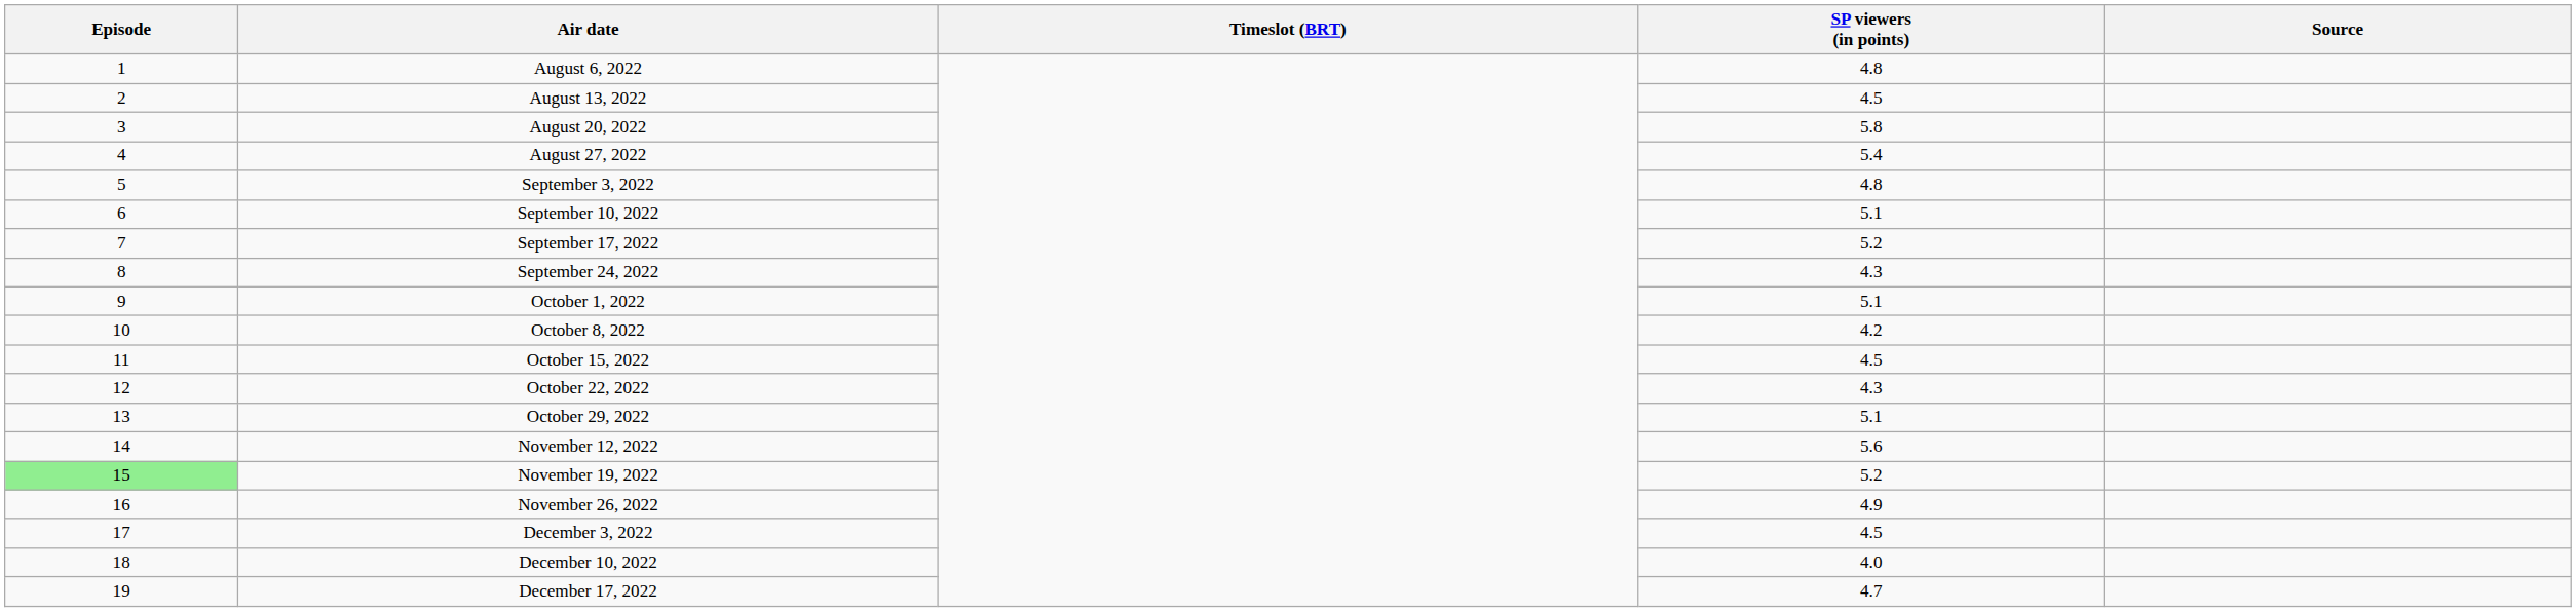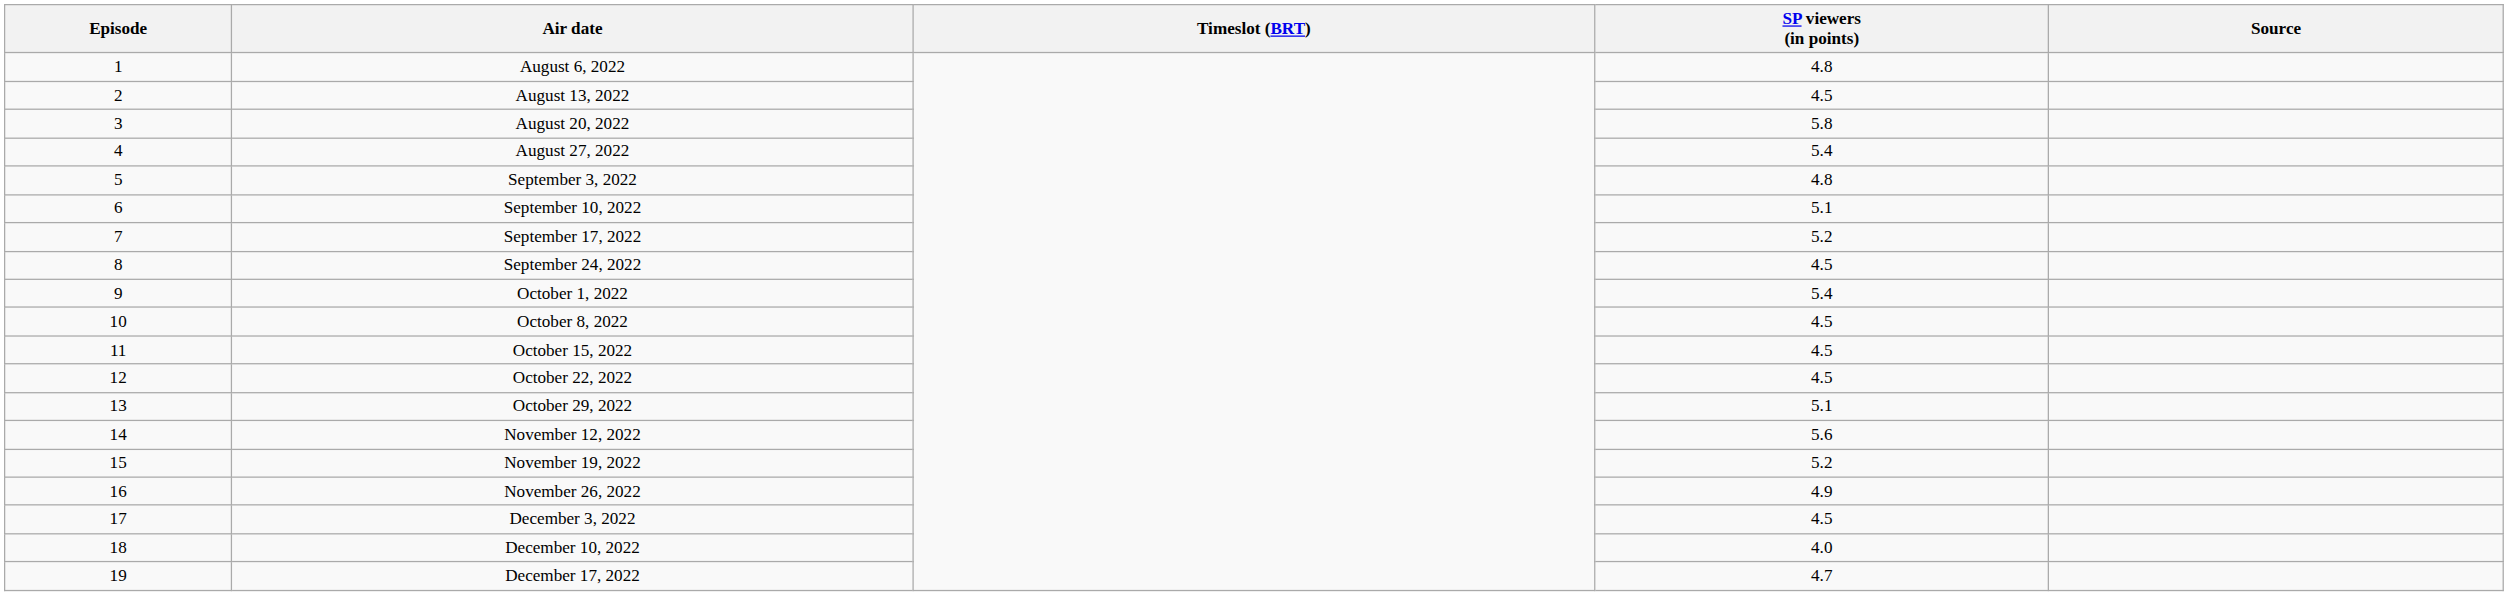 <table class="wikitable sortable" style="text-align:center; font-size:85%; width:100%">
 <tr>
 <th width="05.0%">Episode</th>
 <th width="15.0%">Air date</th>
 <th width="15.0%">Timeslot (<a href='#'>BRT</a>)</th>
 <th width="10.0%"><a href='#'>SP</a> viewers<br>(in points)</th>
 <th width="10.0%">Source</th>
 </tr>
 <tr>
 <td>1</td>
 <td>August 6, 2022</td>
 <td rowspan="33"></td>
 <td>4.8</td>
 <td></td>
 </tr>
 <tr>
 <td>2</td>
 <td>August 13, 2022</td>
 <td>4.5</td>
 <td></td>
 </tr>
 <tr>
 <td>3</td>
 <td>August 20, 2022</td>
 <td>5.8</td>
 <td></td>
 </tr>
 <tr>
 <td>4</td>
 <td>August 27, 2022</td>
 <td>5.4</td>
 <td></td>
 </tr>
 <tr>
 <td>5</td>
 <td>September 3, 2022</td>
 <td>4.8</td>
 <td></td>
 </tr>
 <tr>
 <td>6</td>
 <td>September 10, 2022</td>
 <td>5.1</td>
 <td></td>
 </tr>
 <tr>
 <td>7</td>
 <td>September 17, 2022</td>
 <td>5.2</td>
 <td></td>
 </tr>
 <tr>
 <td>8</td>
 <td>September 24, 2022</td>
-<td>4.3</td>
+<td>4.5</td>
 <td></td>
 </tr>
 <tr>
 <td>9</td>
 <td>October 1, 2022</td>
-<td>5.1</td>
+<td>5.4</td>
 <td></td>
 </tr>
 <tr>
 <td>10</td>
 <td>October 8, 2022</td>
-<td>4.2</td>
+<td>4.5</td>
 <td></td>
 </tr>
 <tr>
 <td>11</td>
 <td>October 15, 2022</td>
 <td>4.5</td>
 <td></td>
 </tr>
 <tr>
 <td>12</td>
 <td>October 22, 2022</td>
-<td>4.3</td>
+<td>4.5</td>
 <td></td>
 </tr>
 <tr>
 <td>13</td>
 <td>October 29, 2022</td>
 <td>5.1</td>
 <td></td>
 </tr>
 <tr>
 <td>14</td>
 <td>November 12, 2022</td>
 <td>5.6</td>
 <td></td>
 </tr>
 <tr>
-<td style="background: lightgreen;">15</td>
+<td>15</td>
 <td>November 19, 2022</td>
 <td>5.2</td>
 <td></td>
 </tr>
 <tr>
 <td>16</td>
 <td>November 26, 2022</td>
 <td>4.9</td>
 <td></td>
 </tr>
 <tr>
 <td>17</td>
 <td>December 3, 2022</td>
 <td>4.5</td>
 <td></td>
 </tr>
 <tr>
 <td>18</td>
 <td>December 10, 2022</td>
 <td>4.0</td>
 <td></td>
 </tr>
 <tr>
 <td>19</td>
 <td>December 17, 2022</td>
 <td>4.7</td>
 <td></td>
 </tr>
 </table>
